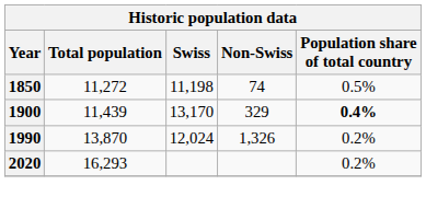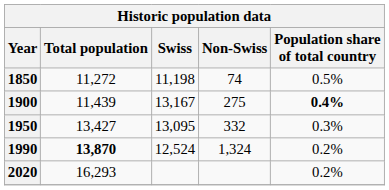 <table class="wikitable collapsible">
 <tr>
 <th colspan="5">Historic population data</th>
 </tr>
 <tr>
 <th>Year</th>
 <th>Total population</th>
 <th>Swiss</th>
 <th>Non-Swiss</th>
 <th>Population share <br>of total country</th>
 </tr>
 <tr>
 <th scope="row">1850</th>
 <td align="center">11,272</td>
 <td align="center">11,198</td>
 <td align="center">74</td>
 <td align="center">0.5%</td>
 </tr>
 <tr>
 <th scope="row">1900</th>
 <td align="center">11,439</td>
-<td align="center">13,170</td>
-<td align="center">329</td>
+<td align="center">13,167</td>
+<td align="center">275</td>
 <td align="center"><strong>0.4%</strong></td>
 </tr>
 <tr>
+<th scope="row">1950</th>
+<td rowspan="1" align="center">13,427</td>
+<td align="center">13,095</td>
+<td rowspan="1" align="center">332</td>
+<td align="center">0.3%</td>
+</tr>
+<tr>
 <th scope="row">1990</th>
-<td align="center">13,870</td>
-<td align="center">12,024</td>
-<td rowspan="1" align="center">1,326</td>
+<td align="center"><strong>13,870</strong></td>
+<td align="center">12,524</td>
+<td rowspan="1" align="center">1,324</td>
 <td align="center">0.2%</td>
 </tr>
 <tr>
 <th scope="row">2020</th>
 <td align="center">16,293</td>
 <td align="center"></td>
 <td align="center"></td>
 <td align="center">0.2%</td>
 </tr>
 <tr>
 </tr>
 </table>
